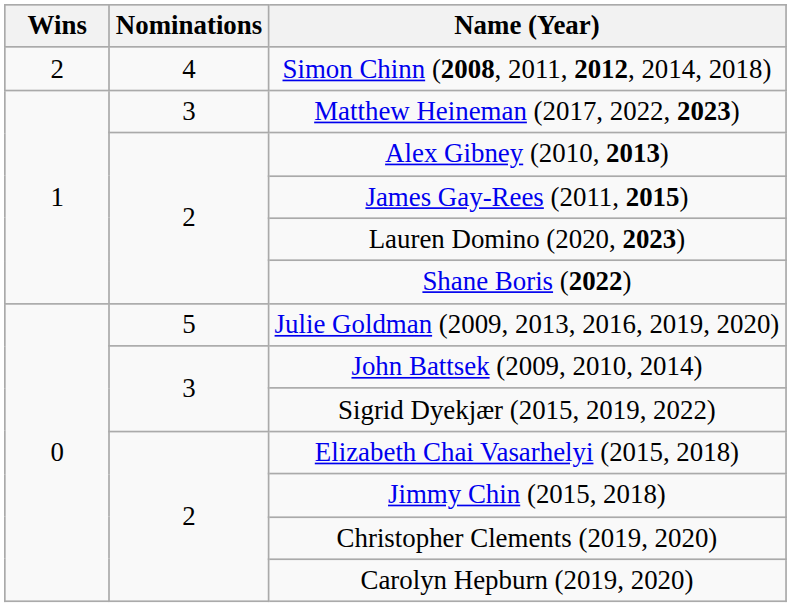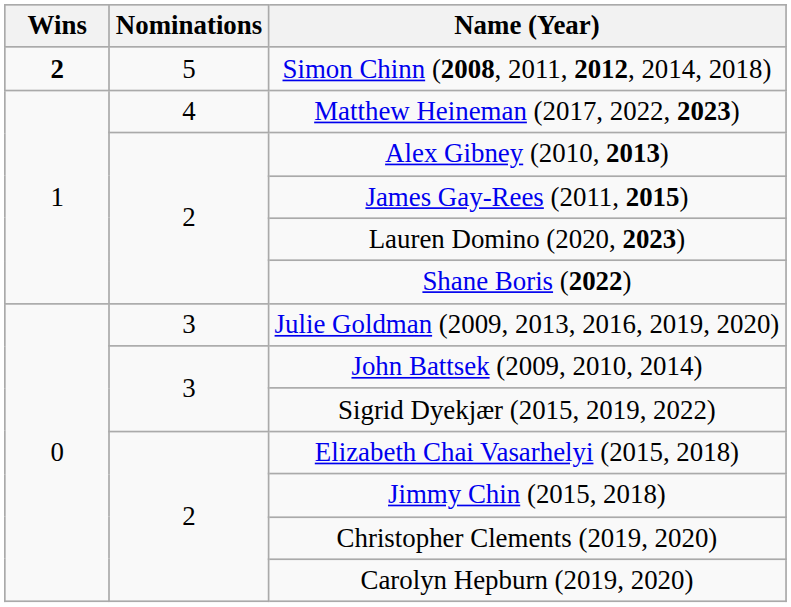 <table class="wikitable sortable" rowspan="2" style="text-align:center;" background: #f6e39c;>
 <tr>
 <th scope="col" style="width:55px;">Wins</th>
 <th scope="col" style="text-align:center;">Nominations</th>
 <th scope="col" style="text-align:center;">Name (Year)</th>
 </tr>
 <tr>
-<td>2</td>
-<td>4</td>
+<td><strong>2</strong></td>
+<td>5</td>
 <td><a href='#'>Simon Chinn</a> (<strong>2008</strong>, 2011, <strong>2012</strong>, 2014, 2018)</td>
 </tr>
 <tr>
 <td rowspan=5 style="text-align:center">1</td>
-<td rowspan=1 style="text-align:center">3</td>
+<td rowspan=1 style="text-align:center">4</td>
 <td><a href='#'>Matthew Heineman</a> (2017, 2022, <strong>2023</strong>)</td>
 </tr>
 <tr>
 <td rowspan=4 style="text-align:center">2</td>
 <td><a href='#'>Alex Gibney</a> (2010, <strong>2013</strong>)</td>
 </tr>
 <tr>
 <td><a href='#'>James Gay-Rees</a> (2011, <strong>2015</strong>)</td>
 </tr>
 <tr>
 <td>Lauren Domino (2020, <strong>2023</strong>)</td>
 </tr>
 <tr>
 <td><a href='#'>Shane Boris</a> (<strong>2022</strong>)</td>
 </tr>
 <tr>
 <td rowspan=7 style="text-align:center">0</td>
-<td>5</td>
+<td>3</td>
 <td><a href='#'>Julie Goldman</a> (2009, 2013, 2016, 2019, 2020)</td>
 </tr>
 <tr>
 <td rowspan=2 style="text-align:center">3</td>
 <td><a href='#'>John Battsek</a> (2009, 2010, 2014)</td>
 </tr>
 <tr>
 <td>Sigrid Dyekjær (2015, 2019, 2022)</td>
 </tr>
 <tr>
 <td rowspan=4 style="text-align:center">2</td>
 <td><a href='#'>Elizabeth Chai Vasarhelyi</a> (2015, 2018)</td>
 </tr>
 <tr>
 <td><a href='#'>Jimmy Chin</a> (2015, 2018)</td>
 </tr>
 <tr>
 <td>Christopher Clements (2019, 2020)</td>
 </tr>
 <tr>
 <td>Carolyn Hepburn (2019, 2020)</td>
 </tr>
 </table>
